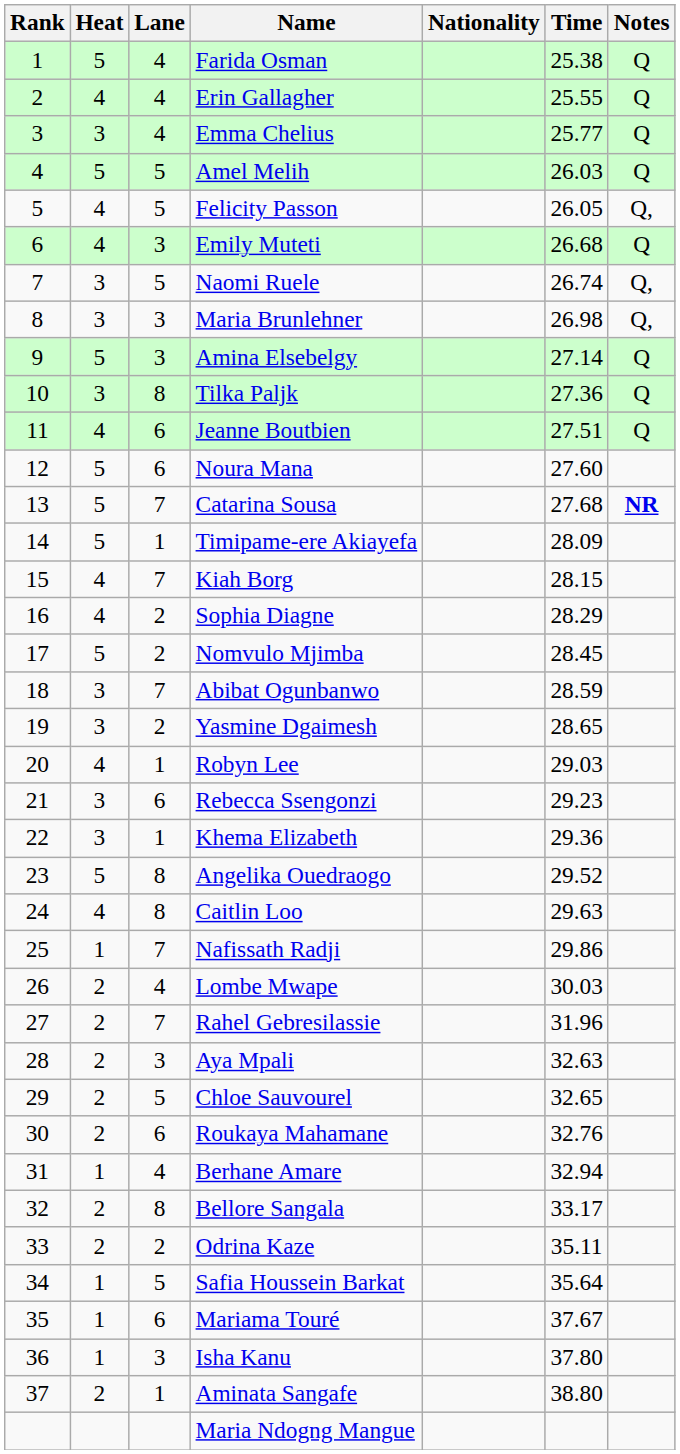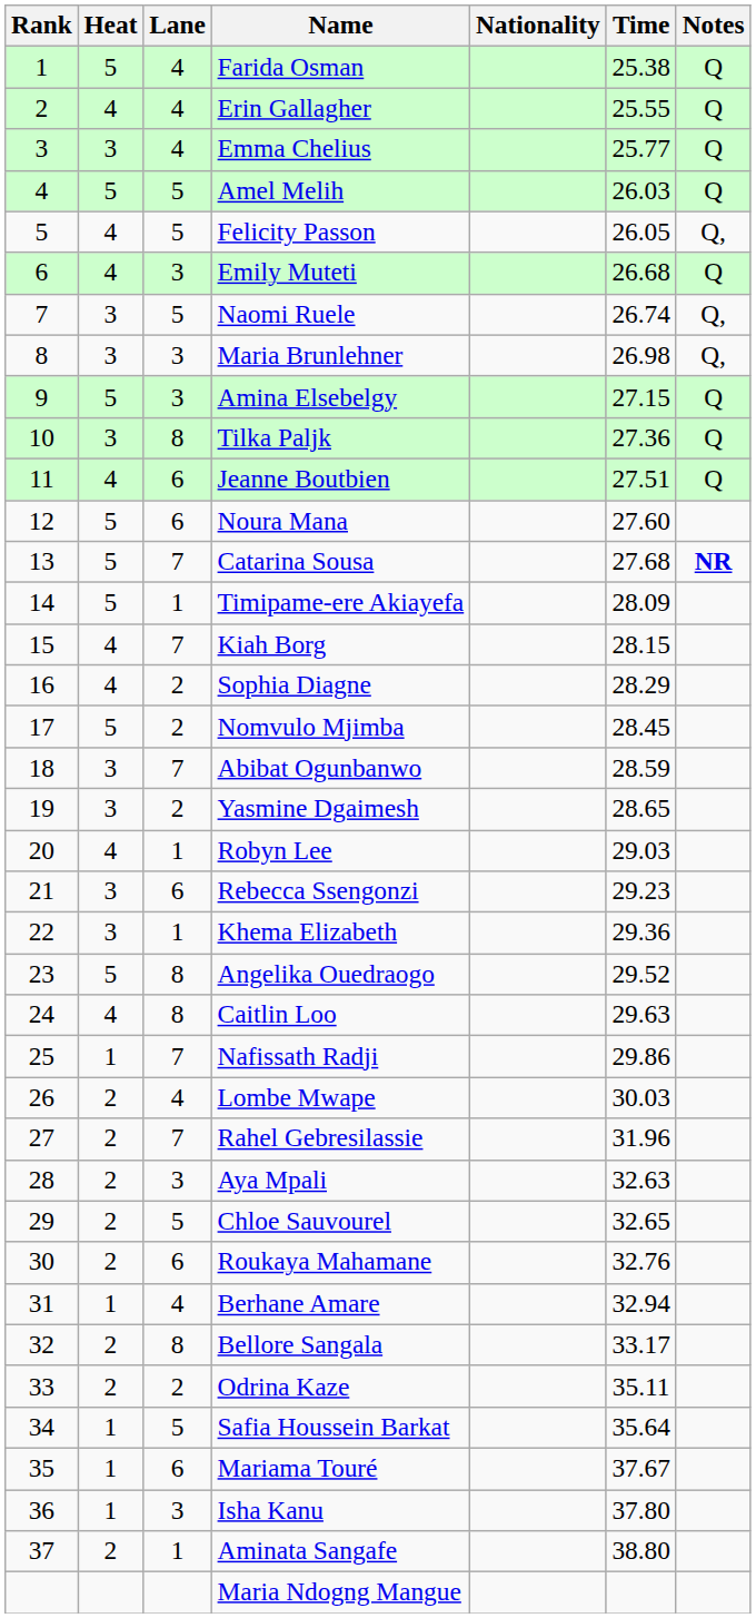 <table class="wikitable sortable" style="text-align:center">
 <tr>
 <th>Rank</th>
 <th>Heat</th>
 <th>Lane</th>
 <th>Name</th>
 <th>Nationality</th>
 <th>Time</th>
 <th>Notes</th>
 </tr>
 <tr bgcolor=ccffcc>
 <td>1</td>
 <td>5</td>
 <td>4</td>
 <td align=left><a href='#'>Farida Osman</a></td>
 <td align=left></td>
 <td>25.38</td>
 <td>Q</td>
 </tr>
 <tr bgcolor=ccffcc>
 <td>2</td>
 <td>4</td>
 <td>4</td>
 <td align=left><a href='#'>Erin Gallagher</a></td>
 <td align=left></td>
 <td>25.55</td>
 <td>Q</td>
 </tr>
 <tr bgcolor=ccffcc>
 <td>3</td>
 <td>3</td>
 <td>4</td>
 <td align=left><a href='#'>Emma Chelius</a></td>
 <td align=left></td>
 <td>25.77</td>
 <td>Q</td>
 </tr>
 <tr bgcolor=ccffcc>
 <td>4</td>
 <td>5</td>
 <td>5</td>
 <td align=left><a href='#'>Amel Melih</a></td>
 <td align=left></td>
 <td>26.03</td>
 <td>Q</td>
 </tr>
 <tr>
 <td>5</td>
 <td>4</td>
 <td>5</td>
 <td align=left><a href='#'>Felicity Passon</a></td>
 <td align=left></td>
 <td>26.05</td>
 <td>Q, </td>
 </tr>
 <tr bgcolor=ccffcc>
 <td>6</td>
 <td>4</td>
 <td>3</td>
 <td align=left><a href='#'>Emily Muteti</a></td>
 <td align=left></td>
 <td>26.68</td>
 <td>Q</td>
 </tr>
 <tr>
 <td>7</td>
 <td>3</td>
 <td>5</td>
 <td align=left><a href='#'>Naomi Ruele</a></td>
 <td align=left></td>
 <td>26.74</td>
 <td>Q, </td>
 </tr>
 <tr>
 <td>8</td>
 <td>3</td>
 <td>3</td>
 <td align=left><a href='#'>Maria Brunlehner</a></td>
 <td align=left></td>
 <td>26.98</td>
 <td>Q, </td>
 </tr>
 <tr bgcolor=ccffcc>
 <td>9</td>
 <td>5</td>
 <td>3</td>
 <td align=left><a href='#'>Amina Elsebelgy</a></td>
 <td align=left></td>
-<td>27.14</td>
+<td>27.15</td>
 <td>Q</td>
 </tr>
 <tr bgcolor=ccffcc>
 <td>10</td>
 <td>3</td>
 <td>8</td>
 <td align=left><a href='#'>Tilka Paljk</a></td>
 <td align=left></td>
 <td>27.36</td>
 <td>Q</td>
 </tr>
 <tr bgcolor=ccffcc>
 <td>11</td>
 <td>4</td>
 <td>6</td>
 <td align=left><a href='#'>Jeanne Boutbien</a></td>
 <td align=left></td>
 <td>27.51</td>
 <td>Q</td>
 </tr>
 <tr>
 <td>12</td>
 <td>5</td>
 <td>6</td>
 <td align=left><a href='#'>Noura Mana</a></td>
 <td align=left></td>
 <td>27.60</td>
 <td></td>
 </tr>
 <tr>
 <td>13</td>
 <td>5</td>
 <td>7</td>
 <td align=left><a href='#'>Catarina Sousa</a></td>
 <td align=left></td>
 <td>27.68</td>
 <td><strong><a href='#'>NR</a></strong></td>
 </tr>
 <tr>
 <td>14</td>
 <td>5</td>
 <td>1</td>
 <td align=left><a href='#'>Timipame-ere Akiayefa</a></td>
 <td align=left></td>
 <td>28.09</td>
 <td></td>
 </tr>
 <tr>
 <td>15</td>
 <td>4</td>
 <td>7</td>
 <td align=left><a href='#'>Kiah Borg</a></td>
 <td align=left></td>
 <td>28.15</td>
 <td></td>
 </tr>
 <tr>
 <td>16</td>
 <td>4</td>
 <td>2</td>
 <td align=left><a href='#'>Sophia Diagne</a></td>
 <td align=left></td>
 <td>28.29</td>
 <td></td>
 </tr>
 <tr>
 <td>17</td>
 <td>5</td>
 <td>2</td>
 <td align=left><a href='#'>Nomvulo Mjimba</a></td>
 <td align=left></td>
 <td>28.45</td>
 <td></td>
 </tr>
 <tr>
 <td>18</td>
 <td>3</td>
 <td>7</td>
 <td align=left><a href='#'>Abibat Ogunbanwo</a></td>
 <td align=left></td>
 <td>28.59</td>
 <td></td>
 </tr>
 <tr>
 <td>19</td>
 <td>3</td>
 <td>2</td>
 <td align=left><a href='#'>Yasmine Dgaimesh</a></td>
 <td align=left></td>
 <td>28.65</td>
 <td></td>
 </tr>
 <tr>
 <td>20</td>
 <td>4</td>
 <td>1</td>
 <td align=left><a href='#'>Robyn Lee</a></td>
 <td align=left></td>
 <td>29.03</td>
 <td></td>
 </tr>
 <tr>
 <td>21</td>
 <td>3</td>
 <td>6</td>
 <td align=left><a href='#'>Rebecca Ssengonzi</a></td>
 <td align=left></td>
 <td>29.23</td>
 <td></td>
 </tr>
 <tr>
 <td>22</td>
 <td>3</td>
 <td>1</td>
 <td align=left><a href='#'>Khema Elizabeth</a></td>
 <td align=left></td>
 <td>29.36</td>
 <td></td>
 </tr>
 <tr>
 <td>23</td>
 <td>5</td>
 <td>8</td>
 <td align=left><a href='#'>Angelika Ouedraogo</a></td>
 <td align=left></td>
 <td>29.52</td>
 <td></td>
 </tr>
 <tr>
 <td>24</td>
 <td>4</td>
 <td>8</td>
 <td align=left><a href='#'>Caitlin Loo</a></td>
 <td align=left></td>
 <td>29.63</td>
 <td></td>
 </tr>
 <tr>
 <td>25</td>
 <td>1</td>
 <td>7</td>
 <td align=left><a href='#'>Nafissath Radji</a></td>
 <td align=left></td>
 <td>29.86</td>
 <td></td>
 </tr>
 <tr>
 <td>26</td>
 <td>2</td>
 <td>4</td>
 <td align=left><a href='#'>Lombe Mwape</a></td>
 <td align=left></td>
 <td>30.03</td>
 <td></td>
 </tr>
 <tr>
 <td>27</td>
 <td>2</td>
 <td>7</td>
 <td align=left><a href='#'>Rahel Gebresilassie</a></td>
 <td align=left></td>
 <td>31.96</td>
 <td></td>
 </tr>
 <tr>
 <td>28</td>
 <td>2</td>
 <td>3</td>
 <td align=left><a href='#'>Aya Mpali</a></td>
 <td align=left></td>
 <td>32.63</td>
 <td></td>
 </tr>
 <tr>
 <td>29</td>
 <td>2</td>
 <td>5</td>
 <td align=left><a href='#'>Chloe Sauvourel</a></td>
 <td align=left></td>
 <td>32.65</td>
 <td></td>
 </tr>
 <tr>
 <td>30</td>
 <td>2</td>
 <td>6</td>
 <td align=left><a href='#'>Roukaya Mahamane</a></td>
 <td align=left></td>
 <td>32.76</td>
 <td></td>
 </tr>
 <tr>
 <td>31</td>
 <td>1</td>
 <td>4</td>
 <td align=left><a href='#'>Berhane Amare</a></td>
 <td align=left></td>
 <td>32.94</td>
 <td></td>
 </tr>
 <tr>
 <td>32</td>
 <td>2</td>
 <td>8</td>
 <td align=left><a href='#'>Bellore Sangala</a></td>
 <td align=left></td>
 <td>33.17</td>
 <td></td>
 </tr>
 <tr>
 <td>33</td>
 <td>2</td>
 <td>2</td>
 <td align=left><a href='#'>Odrina Kaze</a></td>
 <td align=left></td>
 <td>35.11</td>
 <td></td>
 </tr>
 <tr>
 <td>34</td>
 <td>1</td>
 <td>5</td>
 <td align=left><a href='#'>Safia Houssein Barkat</a></td>
 <td align=left></td>
 <td>35.64</td>
 <td></td>
 </tr>
 <tr>
 <td>35</td>
 <td>1</td>
 <td>6</td>
 <td align=left><a href='#'>Mariama Touré</a></td>
 <td align=left></td>
 <td>37.67</td>
 <td></td>
 </tr>
 <tr>
 <td>36</td>
 <td>1</td>
 <td>3</td>
 <td align=left><a href='#'>Isha Kanu</a></td>
 <td align=left></td>
 <td>37.80</td>
 <td></td>
 </tr>
 <tr>
 <td>37</td>
 <td>2</td>
 <td>1</td>
 <td align=left><a href='#'>Aminata Sangafe</a></td>
 <td align=left></td>
 <td>38.80</td>
 <td></td>
 </tr>
 <tr>
 <td></td>
 <td></td>
 <td></td>
 <td align=left><a href='#'>Maria Ndogng Mangue</a></td>
 <td align=left></td>
 <td></td>
 <td></td>
 </tr>
 </table>
